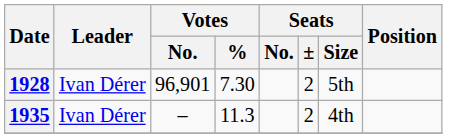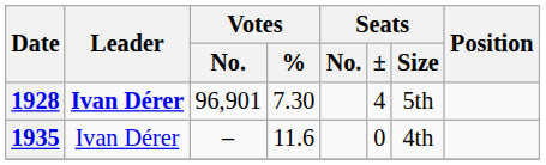 <table class="wikitable" style=text-align:center>
 <tr>
 <th rowspan="2">Date</th>
 <th rowspan="2">Leader</th>
 <th colspan="2">Votes</th>
 <th colspan="3">Seats</th>
 <th rowspan="2">Position</th>
 </tr>
 <tr>
 <th>No.</th>
 <th>%</th>
 <th>No.</th>
 <th>±</th>
 <th>Size</th>
 </tr>
 <tr>
 <th><a href='#'>1928</a></th>
-<td><a href='#'>Ivan Dérer</a></td>
+<td><strong><a href='#'>Ivan Dérer</a></strong></td>
 <td>96,901</td>
 <td>7.30</td>
 <td></td>
-<td> 2</td>
+<td> 4</td>
 <td>5th</td>
 <td></td>
 </tr>
 <tr>
 <th><a href='#'>1935</a></th>
 <td><a href='#'>Ivan Dérer</a></td>
 <td>–</td>
-<td>11.3</td>
+<td>11.6</td>
 <td></td>
-<td> 2</td>
+<td> 0</td>
 <td>4th</td>
 <td></td>
 </tr>
 <tr>
 </tr>
 </table>
